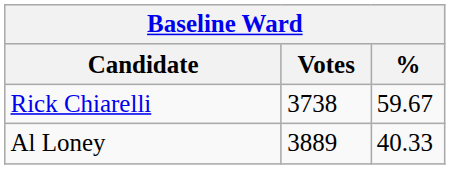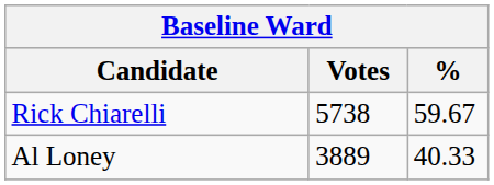 <table class="wikitable">
 <tr>
 <th colspan="3"><a href='#'>Baseline Ward</a></th>
 </tr>
 <tr>
 <th style="width: 170px">Candidate</th>
 <th style="width: 50px">Votes</th>
 <th style="width: 40px">%</th>
 </tr>
 <tr>
 <td><a href='#'>Rick Chiarelli</a></td>
-<td>3738</td>
+<td>5738</td>
 <td>59.67</td>
 </tr>
 <tr>
 <td>Al Loney</td>
 <td>3889</td>
 <td>40.33</td>
 </tr>
 </table>
